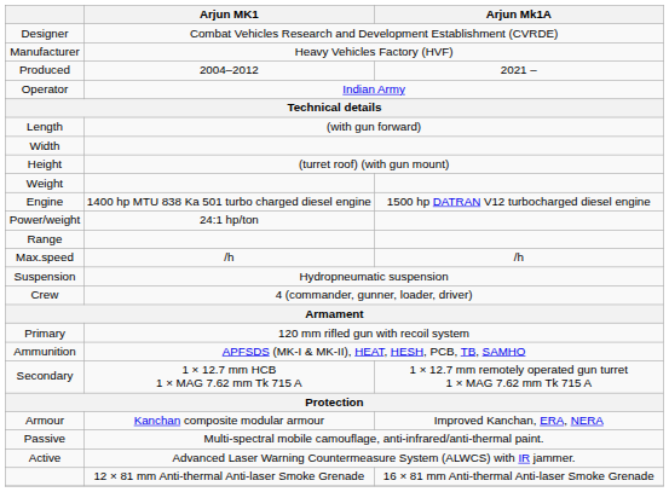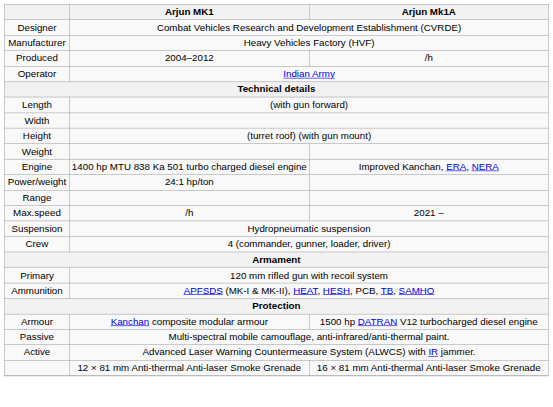 <table class=wikitable>
 <tr align=center>
 <th width="12%"></th>
 <th width="44%">Arjun MK1</th>
 <th width="44%">Arjun Mk1A</th>
 </tr>
 <tr align=center>
 <td>Designer</td>
 <td colspan=2>Combat Vehicles Research and Development Establishment (CVRDE)</td>
 </tr>
 <tr align=center>
 <td>Manufacturer</td>
 <td colspan=2>Heavy Vehicles Factory (HVF)</td>
 </tr>
 <tr align=center>
 <td>Produced</td>
 <td>2004–2012</td>
-<td>2021 –</td>
+<td> /h</td>
 </tr>
 <tr align=center>
 <td>Operator</td>
 <td colspan=2><a href='#'>Indian Army</a></td>
 </tr>
 <tr align=center>
 <th colspan=3>Technical details</th>
 </tr>
 <tr align=center>
 <td>Length</td>
 <td colspan=2> (with gun forward)</td>
 </tr>
 <tr align=center>
 <td>Width</td>
 <td colspan=2></td>
 </tr>
 <tr align=center>
 <td>Height</td>
 <td colspan=2> (turret roof)  (with gun mount)</td>
 </tr>
 <tr align=center>
 <td>Weight</td>
 <td></td>
 <td></td>
 </tr>
 <tr align=center>
 <td>Engine</td>
 <td>1400 hp MTU 838 Ka 501 turbo charged diesel engine</td>
-<td>1500 hp <a href='#'>DATRAN</a> V12 turbocharged diesel engine</td>
+<td>Improved Kanchan, <a href='#'>ERA</a>, <a href='#'>NERA</a></td>
 </tr>
 <tr align=center>
 <td>Power/weight</td>
 <td>24:1 hp/ton</td>
 <td></td>
 </tr>
 <tr align=center>
 <td>Range</td>
 <td></td>
 <td></td>
 </tr>
 <tr align=center>
 <td>Max.speed</td>
 <td> /h</td>
-<td> /h</td>
+<td>2021 –</td>
 </tr>
 <tr align=center>
 <td>Suspension</td>
 <td colspan=2>Hydropneumatic suspension</td>
 </tr>
 <tr align=center>
 <td>Crew</td>
 <td colspan=2>4 (commander, gunner, loader, driver)</td>
 </tr>
 <tr align=center>
 <th colspan=3>Armament</th>
 </tr>
 <tr align=center>
 <td>Primary</td>
 <td colspan=2>120 mm rifled gun with recoil system</td>
 </tr>
 <tr align=center>
 <td>Ammunition</td>
 <td colspan=2><a href='#'>APFSDS</a> (MK-I & MK-II), <a href='#'>HEAT</a>, <a href='#'>HESH</a>, PCB, <a href='#'>TB</a>, <a href='#'>SAMHO</a></td>
 </tr>
 <tr align=center>
-<td>Secondary</td>
-<td>1 × 12.7 mm HCB<br>1 × MAG 7.62 mm Tk 715 A</td>
-<td>1 × 12.7 mm remotely operated gun turret<br>1 × MAG 7.62 mm Tk 715 A</td>
-</tr>
-<tr align=center>
 <th colspan=3>Protection</th>
 </tr>
 <tr align=center>
 <td>Armour</td>
 <td><a href='#'>Kanchan</a> composite modular armour </td>
-<td>Improved Kanchan, <a href='#'>ERA</a>, <a href='#'>NERA</a></td>
+<td>1500 hp <a href='#'>DATRAN</a> V12 turbocharged diesel engine</td>
 </tr>
 <tr align=center>
 <td>Passive</td>
 <td colspan=2>Multi-spectral mobile camouflage, anti-infrared/anti-thermal paint.</td>
 </tr>
 <tr align=center>
 <td>Active</td>
 <td colspan=2>Advanced Laser Warning Countermeasure System (ALWCS) with <a href='#'>IR</a> jammer.</td>
 </tr>
 <tr align=center>
 <td></td>
 <td>12 × 81 mm Anti-thermal Anti-laser Smoke Grenade</td>
 <td>16 × 81 mm Anti-thermal Anti-laser Smoke Grenade</td>
 </tr>
 <tr align=center>
 </tr>
 </table>
